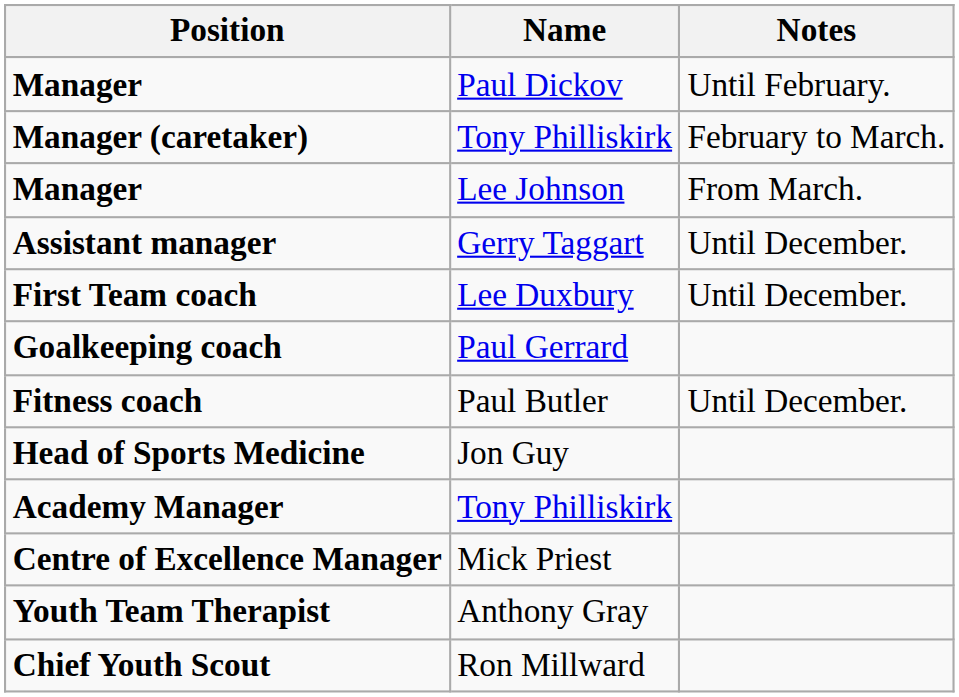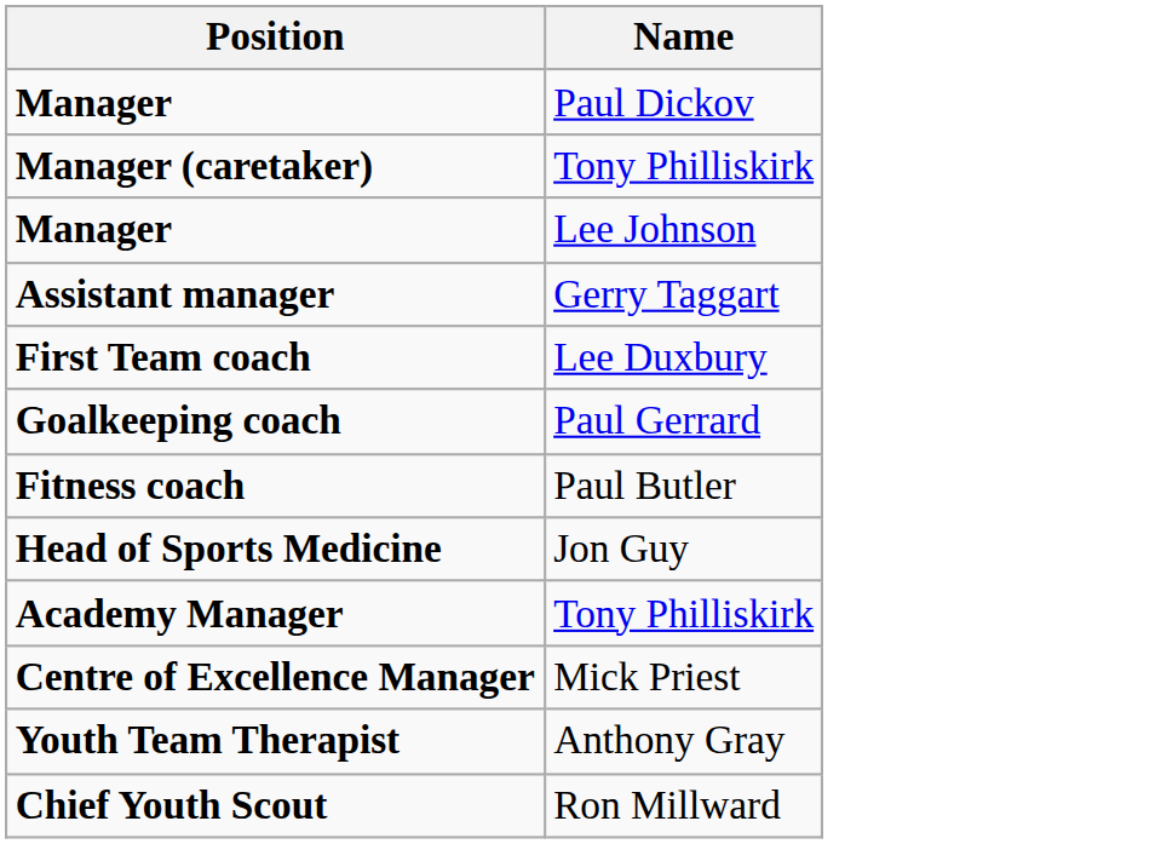 <table class="wikitable">
 <tr>
 <th>Position</th>
 <th>Name</th>
-<th>Notes</th>
 </tr>
 <tr>
 <td><strong>Manager</strong></td>
 <td><a href='#'>Paul Dickov</a></td>
-<td>Until February.</td>
 </tr>
 <tr>
 <td><strong>Manager (caretaker)</strong></td>
 <td><a href='#'>Tony Philliskirk</a></td>
-<td>February to March.</td>
 </tr>
 <tr>
 <td><strong>Manager</strong></td>
 <td><a href='#'>Lee Johnson</a></td>
-<td>From March.</td>
 </tr>
 <tr>
 <td><strong>Assistant manager</strong></td>
 <td><a href='#'>Gerry Taggart</a></td>
-<td>Until December.</td>
 </tr>
 <tr>
 <td><strong>First Team coach</strong></td>
 <td><a href='#'>Lee Duxbury</a></td>
-<td>Until December.</td>
 </tr>
 <tr>
 <td><strong>Goalkeeping coach</strong></td>
 <td><a href='#'>Paul Gerrard</a></td>
-<td></td>
 </tr>
 <tr>
 <td><strong>Fitness coach</strong></td>
 <td>Paul Butler</td>
-<td>Until December.</td>
 </tr>
 <tr>
 <td><strong>Head of Sports Medicine</strong></td>
 <td>Jon Guy</td>
-<td></td>
 </tr>
 <tr>
 <td><strong>Academy Manager</strong></td>
 <td><a href='#'>Tony Philliskirk</a></td>
-<td></td>
 </tr>
 <tr>
 <td><strong>Centre of Excellence Manager</strong></td>
 <td>Mick Priest</td>
-<td></td>
 </tr>
 <tr>
 <td><strong>Youth Team Therapist</strong></td>
 <td>Anthony Gray</td>
-<td></td>
 </tr>
 <tr>
 <td><strong>Chief Youth Scout</strong></td>
 <td>Ron Millward</td>
-<td></td>
 </tr>
 </table>
